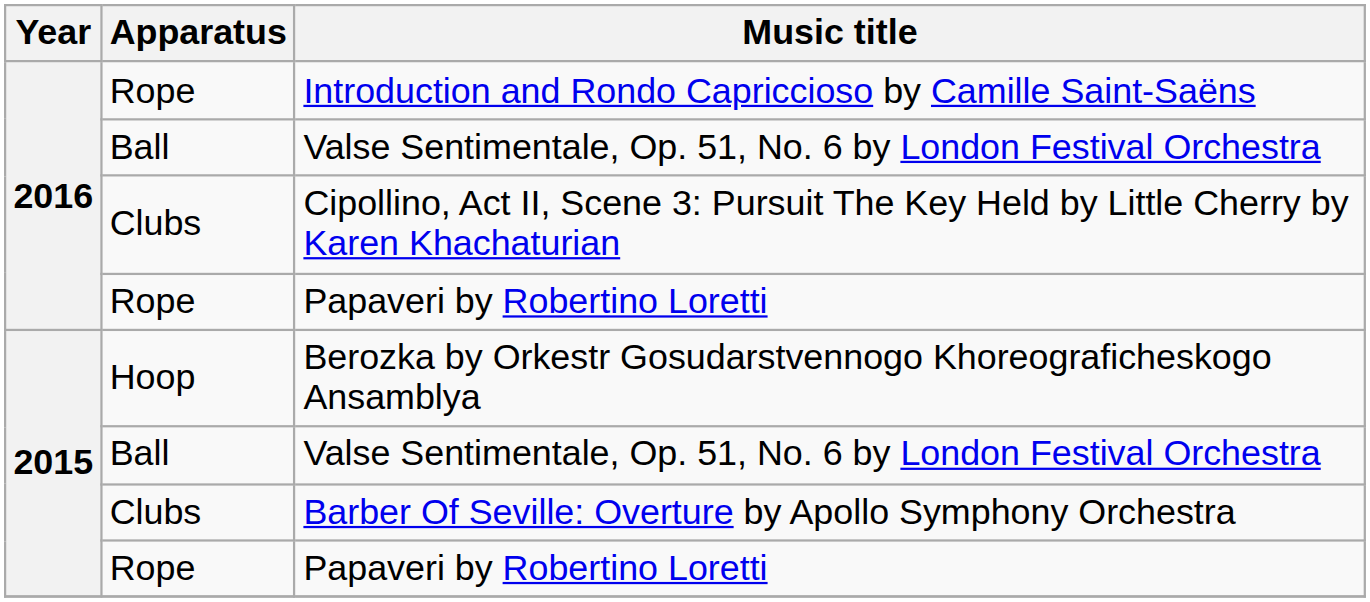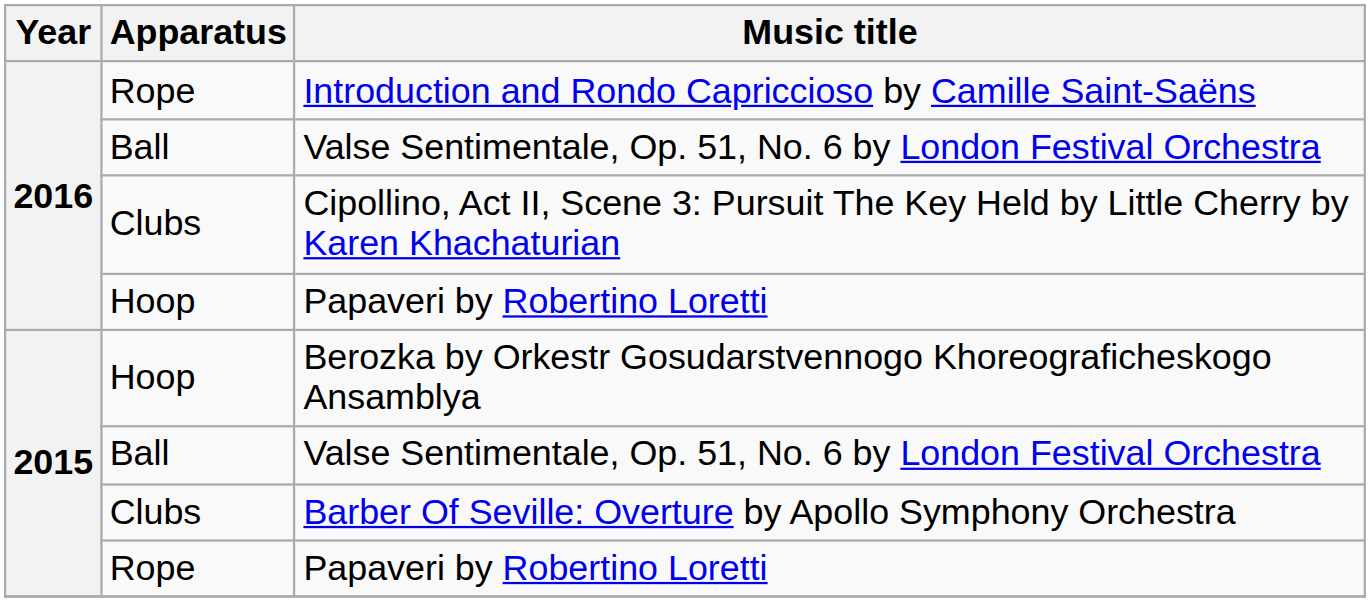 <table class="wikitable plainrowheaders">
 <tr>
 <th scope=col>Year</th>
 <th scope=col>Apparatus</th>
 <th scope=col>Music title</th>
 </tr>
 <tr>
 <th scope=row rowspan=4>2016</th>
 <td>Rope</td>
 <td><a href='#'>Introduction and Rondo Capriccioso</a> by <a href='#'>Camille Saint-Saëns</a></td>
 </tr>
 <tr>
 <td>Ball</td>
 <td>Valse Sentimentale, Op. 51, No. 6 by <a href='#'>London Festival Orchestra</a></td>
 </tr>
 <tr>
 <td>Clubs</td>
 <td>Cipollino, Act II, Scene 3: Pursuit The Key Held by Little Cherry by <a href='#'>Karen Khachaturian</a></td>
 </tr>
 <tr>
-<td>Rope</td>
+<td>Hoop</td>
 <td>Papaveri by <a href='#'>Robertino Loretti</a></td>
 </tr>
 <tr>
 <th scope=row rowspan=4>2015</th>
 <td>Hoop</td>
 <td>Berozka by Orkestr Gosudarstvennogo Khoreograficheskogo Ansamblya</td>
 </tr>
 <tr>
 <td>Ball</td>
 <td>Valse Sentimentale, Op. 51, No. 6 by <a href='#'>London Festival Orchestra</a></td>
 </tr>
 <tr>
 <td>Clubs</td>
 <td><a href='#'>Barber Of Seville: Overture</a> by Apollo Symphony Orchestra</td>
 </tr>
 <tr>
 <td>Rope</td>
 <td>Papaveri by <a href='#'>Robertino Loretti</a></td>
 </tr>
 <tr>
 </tr>
 </table>
